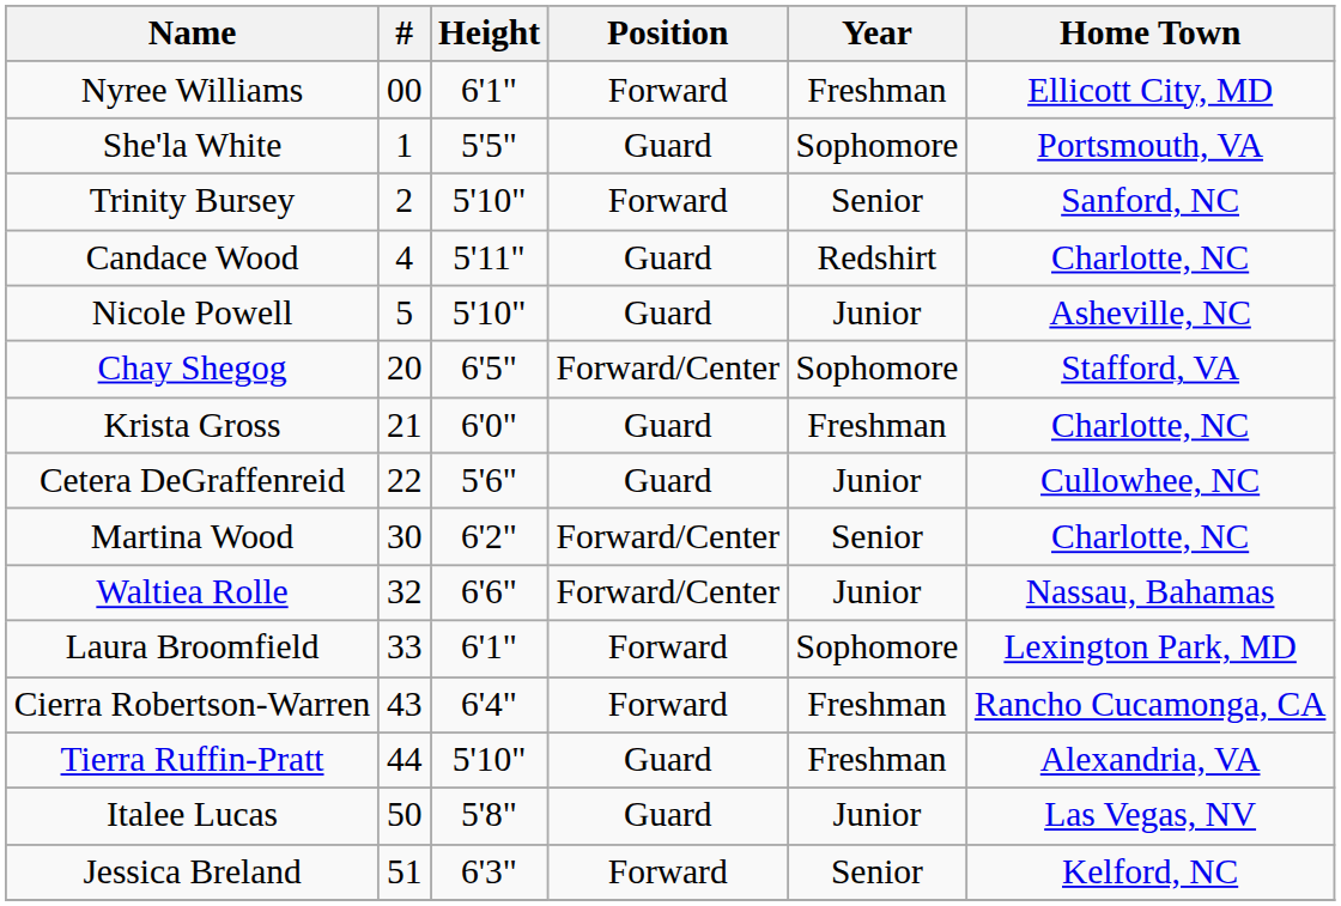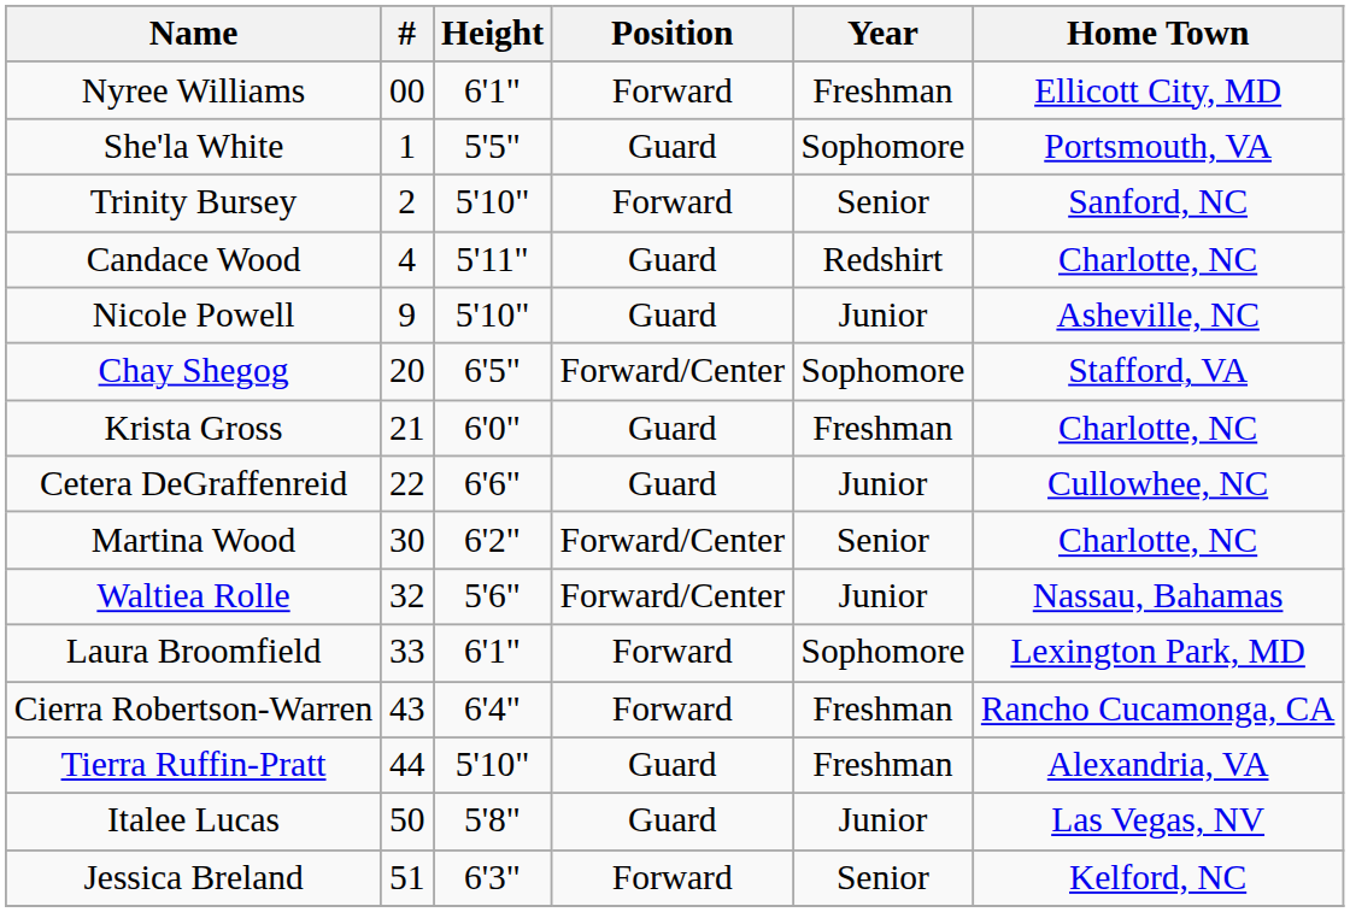 <table class="wikitable" style="text-align: center;">
 <tr>
 <th>Name </th>
 <th>#</th>
 <th>Height</th>
 <th>Position</th>
 <th>Year</th>
 <th>Home Town</th>
 </tr>
 <tr>
 <td>Nyree Williams</td>
 <td>00</td>
 <td>6'1"</td>
 <td>Forward</td>
 <td>Freshman</td>
 <td><a href='#'>Ellicott City, MD</a></td>
 </tr>
 <tr>
 <td>She'la White</td>
 <td>1</td>
 <td>5'5"</td>
 <td>Guard</td>
 <td>Sophomore</td>
 <td><a href='#'>Portsmouth, VA</a></td>
 </tr>
 <tr>
 <td>Trinity Bursey</td>
 <td>2</td>
 <td>5'10"</td>
 <td>Forward</td>
 <td>Senior</td>
 <td><a href='#'>Sanford, NC</a></td>
 </tr>
 <tr>
 <td>Candace Wood</td>
 <td>4</td>
 <td>5'11"</td>
 <td>Guard</td>
 <td>Redshirt</td>
 <td><a href='#'>Charlotte, NC</a></td>
 </tr>
 <tr>
 <td>Nicole Powell</td>
-<td>5</td>
+<td>9</td>
 <td>5'10"</td>
 <td>Guard</td>
 <td>Junior</td>
 <td><a href='#'>Asheville, NC</a></td>
 </tr>
 <tr>
 <td><a href='#'>Chay Shegog</a></td>
 <td>20</td>
 <td>6'5"</td>
 <td>Forward/Center</td>
 <td>Sophomore</td>
 <td><a href='#'>Stafford, VA</a></td>
 </tr>
 <tr>
 <td>Krista Gross</td>
 <td>21</td>
 <td>6'0"</td>
 <td>Guard</td>
 <td>Freshman</td>
 <td><a href='#'>Charlotte, NC</a></td>
 </tr>
 <tr>
 <td>Cetera DeGraffenreid</td>
 <td>22</td>
-<td>5'6"</td>
+<td>6'6"</td>
 <td>Guard</td>
 <td>Junior</td>
 <td><a href='#'>Cullowhee, NC</a></td>
 </tr>
 <tr>
 <td>Martina Wood</td>
 <td>30</td>
 <td>6'2"</td>
 <td>Forward/Center</td>
 <td>Senior</td>
 <td><a href='#'>Charlotte, NC</a></td>
 </tr>
 <tr>
 <td><a href='#'>Waltiea Rolle</a></td>
 <td>32</td>
-<td>6'6"</td>
+<td>5'6"</td>
 <td>Forward/Center</td>
 <td>Junior</td>
 <td><a href='#'>Nassau, Bahamas</a></td>
 </tr>
 <tr>
 <td>Laura Broomfield</td>
 <td>33</td>
 <td>6'1"</td>
 <td>Forward</td>
 <td>Sophomore</td>
 <td><a href='#'>Lexington Park, MD</a></td>
 </tr>
 <tr>
 <td>Cierra Robertson-Warren</td>
 <td>43</td>
 <td>6'4"</td>
 <td>Forward</td>
 <td>Freshman</td>
 <td><a href='#'>Rancho Cucamonga, CA</a></td>
 </tr>
 <tr>
 <td><a href='#'>Tierra Ruffin-Pratt</a></td>
 <td>44</td>
 <td>5'10"</td>
 <td>Guard</td>
 <td>Freshman</td>
 <td><a href='#'>Alexandria, VA</a></td>
 </tr>
 <tr>
 <td>Italee Lucas</td>
 <td>50</td>
 <td>5'8"</td>
 <td>Guard</td>
 <td>Junior</td>
 <td><a href='#'>Las Vegas, NV</a></td>
 </tr>
 <tr>
 <td>Jessica Breland</td>
 <td>51</td>
 <td>6'3"</td>
 <td>Forward</td>
 <td>Senior</td>
 <td><a href='#'>Kelford, NC</a></td>
 </tr>
 <tr>
 </tr>
 </table>
